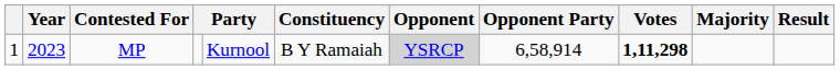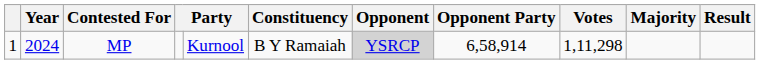 <table class="wikitable">
 <tr>
 <th></th>
 <th>Year</th>
 <th>Contested For</th>
 <th colspan="2">Party</th>
 <th>Constituency</th>
 <th>Opponent</th>
 <th>Opponent Party</th>
 <th>Votes</th>
 <th>Majority</th>
 <th>Result</th>
 </tr>
 <tr style="text-align: center;">
 <td>1</td>
-<td><a href='#'>2023</a></td>
+<td><a href='#'>2024</a></td>
 <td><a href='#'>MP</a></td>
 <td></td>
 <td><a href='#'>Kurnool</a></td>
 <td>B Y Ramaiah</td>
 <td style="background: lightgrey;"><a href='#'>YSRCP</a></td>
 <td>6,58,914</td>
-<td><strong>1,11,298</strong></td>
+<td>1,11,298</td>
 <td></td>
 </tr>
 </table>
